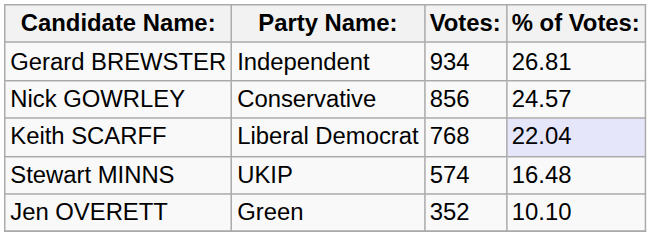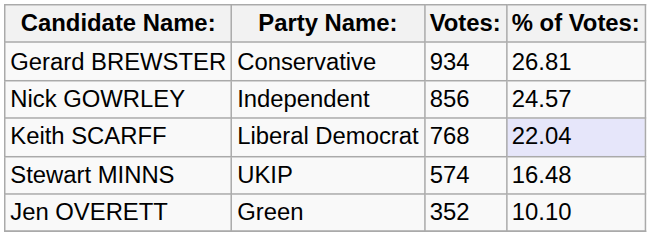 <table class="wikitable">
 <tr>
 <th>Candidate Name:</th>
 <th>Party Name:</th>
 <th>Votes:</th>
 <th>% of Votes:</th>
 </tr>
 <tr>
 <td>Gerard BREWSTER</td>
-<td>Independent</td>
+<td>Conservative</td>
 <td>934</td>
 <td>26.81</td>
 </tr>
 <tr>
 <td>Nick GOWRLEY</td>
-<td>Conservative</td>
+<td>Independent</td>
 <td>856</td>
 <td>24.57</td>
 </tr>
 <tr>
 <td>Keith SCARFF</td>
 <td>Liberal Democrat</td>
 <td>768</td>
 <td style="background: lavender;">22.04</td>
 </tr>
 <tr>
 <td>Stewart MINNS</td>
 <td>UKIP</td>
 <td>574</td>
 <td>16.48</td>
 </tr>
 <tr>
 <td>Jen OVERETT</td>
 <td>Green</td>
 <td>352</td>
 <td>10.10</td>
 </tr>
 <tr>
 </tr>
 </table>
